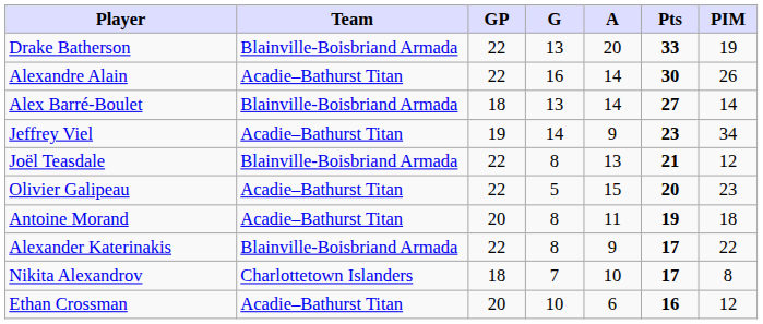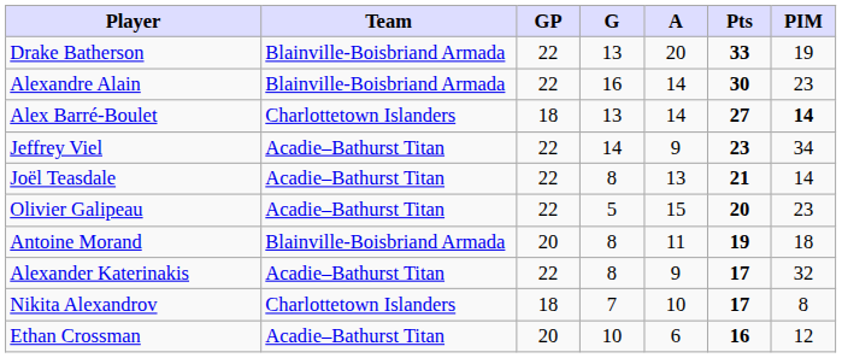 <table class="wikitable" style="text-align:center">
 <tr>
 <th style="background:#ddf; width:30%;">Player</th>
 <th style="background:#ddf; width:30%;">Team</th>
 <th style="background:#ddf; width:7.5%;">GP</th>
 <th style="background:#ddf; width:7.5%;">G</th>
 <th style="background:#ddf; width:7.5%;">A</th>
 <th style="background:#ddf; width:7.5%;">Pts</th>
 <th style="background:#ddf; width:7.5%;">PIM</th>
 </tr>
 <tr>
 <td align=left><a href='#'>Drake Batherson</a></td>
 <td align=left><a href='#'>Blainville-Boisbriand Armada</a></td>
 <td>22</td>
 <td>13</td>
 <td>20</td>
 <td><strong>33</strong></td>
 <td>19</td>
 </tr>
 <tr>
 <td align=left><a href='#'>Alexandre Alain</a></td>
-<td align=left><a href='#'>Acadie–Bathurst Titan</a></td>
+<td align=left><a href='#'>Blainville-Boisbriand Armada</a></td>
 <td>22</td>
 <td>16</td>
 <td>14</td>
 <td><strong>30</strong></td>
-<td>26</td>
+<td>23</td>
 </tr>
 <tr>
 <td align=left><a href='#'>Alex Barré-Boulet</a></td>
-<td align=left><a href='#'>Blainville-Boisbriand Armada</a></td>
+<td align=left><a href='#'>Charlottetown Islanders</a></td>
 <td>18</td>
 <td>13</td>
 <td>14</td>
 <td><strong>27</strong></td>
-<td>14</td>
+<td><strong>14</strong></td>
 </tr>
 <tr>
 <td align=left><a href='#'>Jeffrey Viel</a></td>
 <td align=left><a href='#'>Acadie–Bathurst Titan</a></td>
-<td>19</td>
+<td>22</td>
 <td>14</td>
 <td>9</td>
 <td><strong>23</strong></td>
 <td>34</td>
 </tr>
 <tr>
 <td align=left><a href='#'>Joël Teasdale</a></td>
-<td align=left><a href='#'>Blainville-Boisbriand Armada</a></td>
+<td align=left><a href='#'>Acadie–Bathurst Titan</a></td>
 <td>22</td>
 <td>8</td>
 <td>13</td>
 <td><strong>21</strong></td>
-<td>12</td>
+<td>14</td>
 </tr>
 <tr>
 <td align=left><a href='#'>Olivier Galipeau</a></td>
 <td align=left><a href='#'>Acadie–Bathurst Titan</a></td>
 <td>22</td>
 <td>5</td>
 <td>15</td>
 <td><strong>20</strong></td>
 <td>23</td>
 </tr>
 <tr>
 <td align=left><a href='#'>Antoine Morand</a></td>
-<td align=left><a href='#'>Acadie–Bathurst Titan</a></td>
+<td align=left><a href='#'>Blainville-Boisbriand Armada</a></td>
 <td>20</td>
 <td>8</td>
 <td>11</td>
 <td><strong>19</strong></td>
 <td>18</td>
 </tr>
 <tr>
 <td align=left><a href='#'>Alexander Katerinakis</a></td>
-<td align=left><a href='#'>Blainville-Boisbriand Armada</a></td>
+<td align=left><a href='#'>Acadie–Bathurst Titan</a></td>
 <td>22</td>
 <td>8</td>
 <td>9</td>
 <td><strong>17</strong></td>
-<td>22</td>
+<td>32</td>
 </tr>
 <tr>
 <td align=left><a href='#'>Nikita Alexandrov</a></td>
 <td align=left><a href='#'>Charlottetown Islanders</a></td>
 <td>18</td>
 <td>7</td>
 <td>10</td>
 <td><strong>17</strong></td>
 <td>8</td>
 </tr>
 <tr>
 <td align=left><a href='#'>Ethan Crossman</a></td>
 <td align=left><a href='#'>Acadie–Bathurst Titan</a></td>
 <td>20</td>
 <td>10</td>
 <td>6</td>
 <td><strong>16</strong></td>
 <td>12</td>
 </tr>
 </table>
